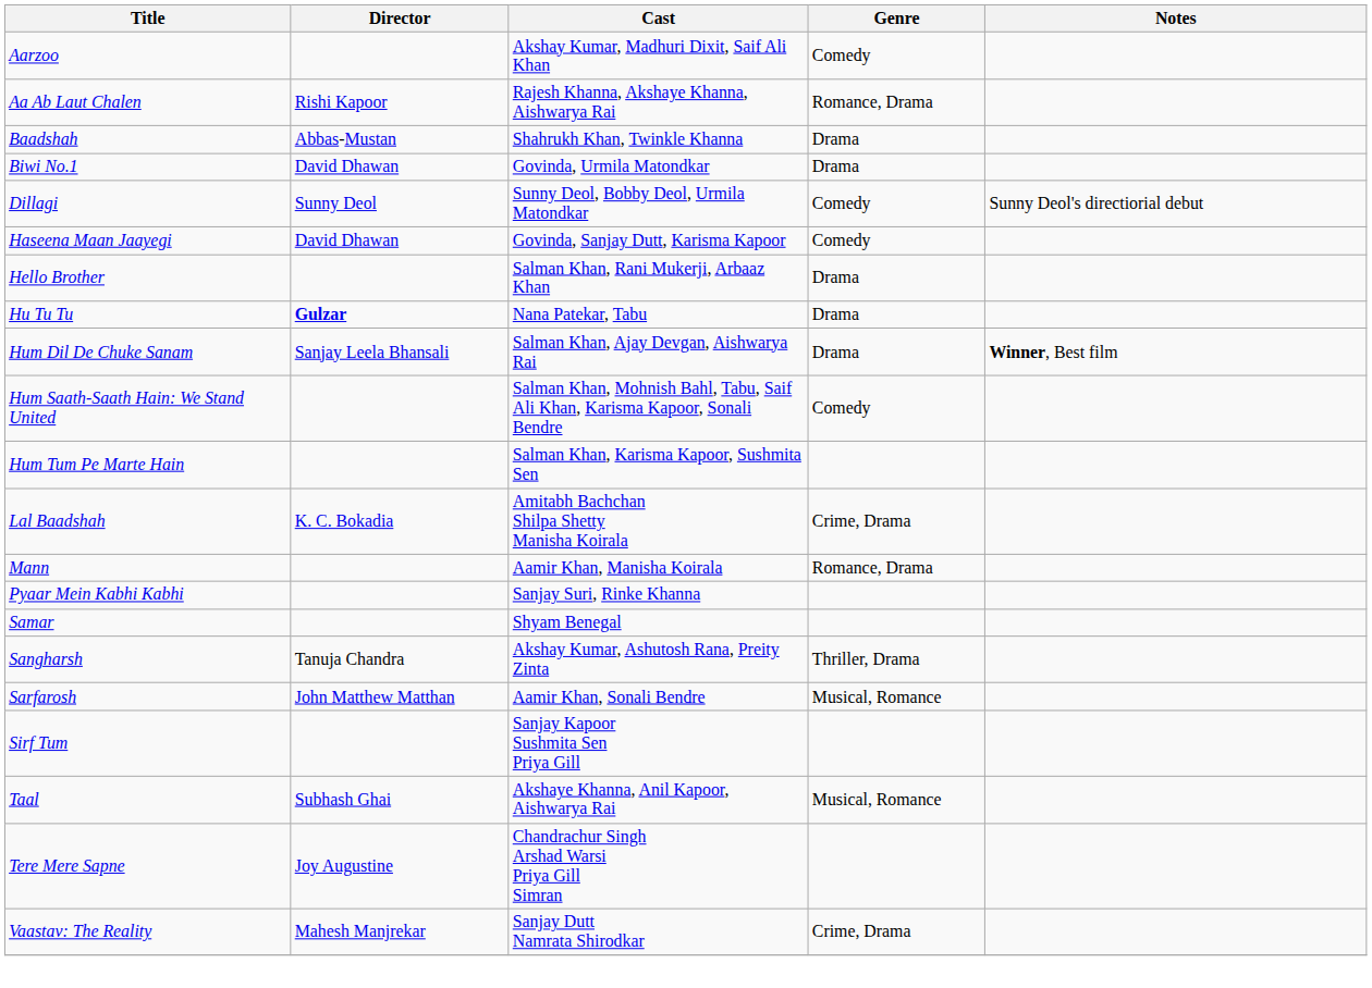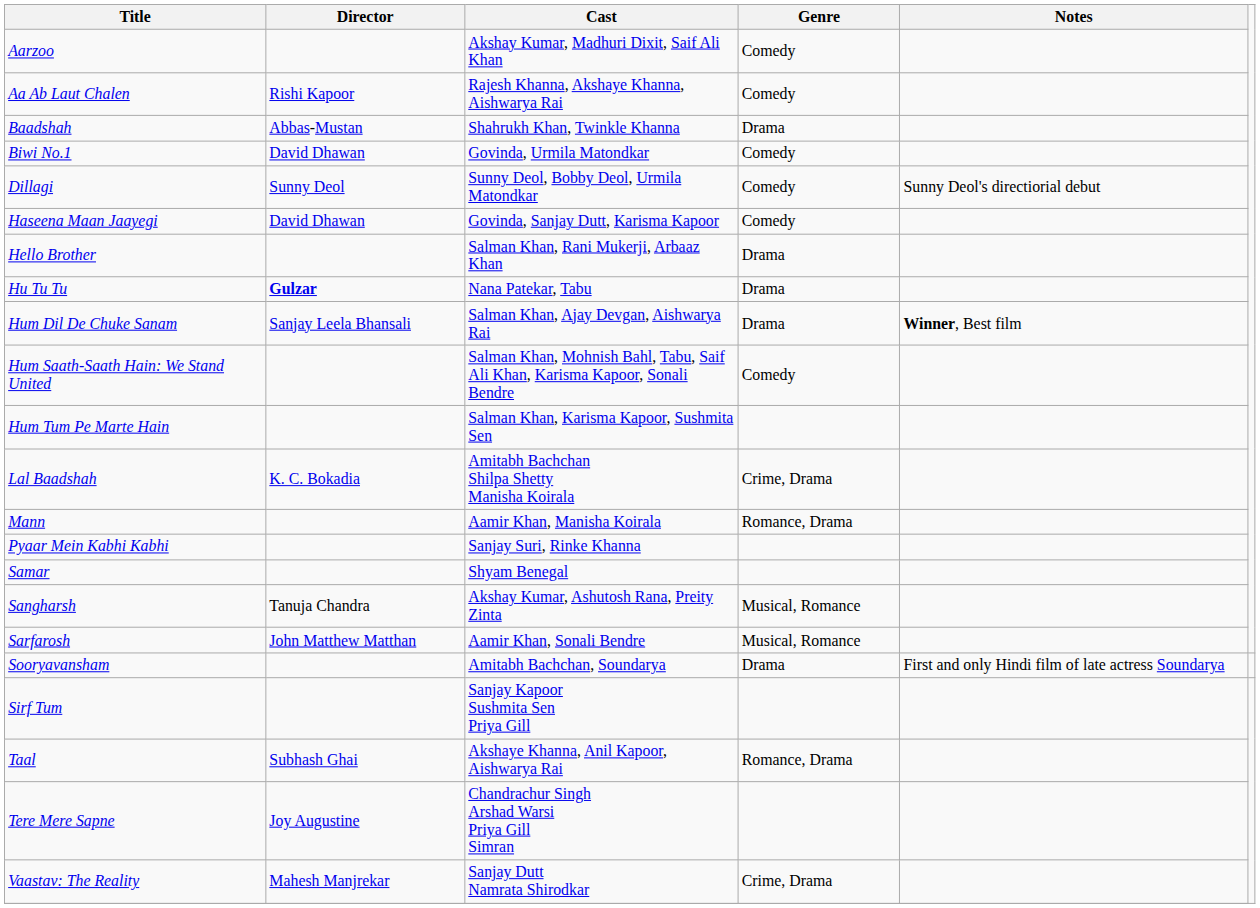 <table class="wikitable sortable" width= "100%">
 <tr>
 <th width=21%>Title</th>
 <th width=16%>Director</th>
 <th width=22%>Cast</th>
 <th width=13%>Genre</th>
 <th width=28%>Notes</th>
 </tr>
 <tr>
 <td><em><a href='#'>Aarzoo</a></em></td>
 <td></td>
 <td><a href='#'>Akshay Kumar</a>, <a href='#'>Madhuri Dixit</a>, <a href='#'>Saif Ali Khan</a></td>
 <td>Comedy</td>
 <td></td>
 </tr>
 <tr>
 <td><em><a href='#'>Aa Ab Laut Chalen</a></em></td>
 <td><a href='#'>Rishi Kapoor</a></td>
 <td><a href='#'>Rajesh Khanna</a>, <a href='#'>Akshaye Khanna</a>, <a href='#'>Aishwarya Rai</a></td>
-<td>Romance, Drama</td>
+<td>Comedy</td>
 <td></td>
 </tr>
 <tr>
 <td><em><a href='#'>Baadshah</a></em></td>
 <td><a href='#'>Abbas</a>-<a href='#'>Mustan</a></td>
 <td><a href='#'>Shahrukh Khan</a>, <a href='#'>Twinkle Khanna</a></td>
 <td>Drama</td>
 <td></td>
 </tr>
 <tr>
 <td><em><a href='#'>Biwi No.1</a></em></td>
 <td><a href='#'>David Dhawan</a></td>
 <td><a href='#'>Govinda</a>, <a href='#'>Urmila Matondkar</a></td>
-<td>Drama</td>
+<td>Comedy</td>
 <td></td>
 </tr>
 <tr>
 <td><em><a href='#'>Dillagi</a></em></td>
 <td><a href='#'>Sunny Deol</a></td>
 <td><a href='#'>Sunny Deol</a>, <a href='#'>Bobby Deol</a>, <a href='#'>Urmila Matondkar</a></td>
 <td>Comedy</td>
 <td>Sunny Deol's directiorial debut</td>
 </tr>
 <tr>
 <td><em><a href='#'>Haseena Maan Jaayegi</a></em></td>
 <td><a href='#'>David Dhawan</a></td>
 <td><a href='#'>Govinda</a>, <a href='#'>Sanjay Dutt</a>, <a href='#'>Karisma Kapoor</a></td>
 <td>Comedy</td>
 <td></td>
 </tr>
 <tr>
 <td><em><a href='#'>Hello Brother</a></em></td>
 <td></td>
 <td><a href='#'>Salman Khan</a>, <a href='#'>Rani Mukerji</a>, <a href='#'>Arbaaz Khan</a></td>
 <td>Drama</td>
 <td></td>
 </tr>
 <tr>
 <td><em><a href='#'>Hu Tu Tu</a></em></td>
 <td><strong><a href='#'>Gulzar</a></strong></td>
 <td><a href='#'>Nana Patekar</a>, <a href='#'>Tabu</a></td>
 <td>Drama</td>
 <td></td>
 </tr>
 <tr>
 <td><em><a href='#'>Hum Dil De Chuke Sanam</a></em></td>
 <td><a href='#'>Sanjay Leela Bhansali</a></td>
 <td><a href='#'>Salman Khan</a>, <a href='#'>Ajay Devgan</a>, <a href='#'>Aishwarya Rai</a></td>
 <td>Drama</td>
 <td><strong>Winner</strong>, Best film</td>
 </tr>
 <tr>
 <td><em><a href='#'>Hum Saath-Saath Hain: We Stand United</a></em></td>
 <td></td>
 <td><a href='#'>Salman Khan</a>, <a href='#'>Mohnish Bahl</a>, <a href='#'>Tabu</a>, <a href='#'>Saif Ali Khan</a>, <a href='#'>Karisma Kapoor</a>, <a href='#'>Sonali Bendre</a></td>
 <td>Comedy</td>
 <td></td>
 </tr>
 <tr>
 <td><em><a href='#'>Hum Tum Pe Marte Hain</a></em></td>
 <td></td>
 <td><a href='#'>Salman Khan</a>, <a href='#'>Karisma Kapoor</a>, <a href='#'>Sushmita Sen</a></td>
 <td></td>
 <td></td>
 </tr>
 <tr>
 <td><em><a href='#'>Lal Baadshah</a></em></td>
 <td><a href='#'>K. C. Bokadia</a></td>
 <td><a href='#'>Amitabh Bachchan</a><br><a href='#'>Shilpa Shetty</a><br><a href='#'>Manisha Koirala</a></td>
 <td>Crime, Drama</td>
 <td></td>
 </tr>
 <tr>
 <td><em><a href='#'>Mann</a></em></td>
 <td></td>
 <td><a href='#'>Aamir Khan</a>, <a href='#'>Manisha Koirala</a></td>
 <td>Romance, Drama</td>
 <td></td>
 </tr>
 <tr>
 <td><em><a href='#'>Pyaar Mein Kabhi Kabhi</a></em></td>
 <td></td>
 <td><a href='#'>Sanjay Suri</a>, <a href='#'>Rinke Khanna</a></td>
 <td></td>
 <td></td>
 </tr>
 <tr>
 <td><em><a href='#'>Samar</a></em></td>
 <td></td>
 <td><a href='#'>Shyam Benegal</a></td>
 <td></td>
 <td></td>
 </tr>
 <tr>
 <td><em><a href='#'>Sangharsh</a></em></td>
 <td>Tanuja Chandra</td>
 <td><a href='#'>Akshay Kumar</a>, <a href='#'>Ashutosh Rana</a>, <a href='#'>Preity Zinta</a></td>
-<td>Thriller, Drama</td>
+<td>Musical, Romance</td>
 <td></td>
 </tr>
 <tr>
 <td><em><a href='#'>Sarfarosh</a></em></td>
 <td><a href='#'>John Matthew Matthan</a></td>
 <td><a href='#'>Aamir Khan</a>, <a href='#'>Sonali Bendre</a></td>
 <td>Musical, Romance</td>
+<td></td>
+</tr>
+<tr>
+<td><em><a href='#'>Sooryavansham</a></em></td>
+<td></td>
+<td><a href='#'>Amitabh Bachchan</a>, <a href='#'>Soundarya</a></td>
+<td>Drama</td>
+<td>First and only Hindi film of late actress <a href='#'>Soundarya</a></td>
 <td></td>
 </tr>
 <tr>
 <td><em><a href='#'>Sirf Tum</a></em></td>
 <td></td>
 <td><a href='#'>Sanjay Kapoor</a><br> <a href='#'>Sushmita Sen</a><br><a href='#'>Priya Gill</a></td>
 <td></td>
 <td></td>
 </tr>
 <tr>
 <td><em><a href='#'>Taal</a></em></td>
 <td><a href='#'>Subhash Ghai</a></td>
 <td><a href='#'>Akshaye Khanna</a>, <a href='#'>Anil Kapoor</a>, <a href='#'>Aishwarya Rai</a></td>
-<td>Musical, Romance</td>
+<td>Romance, Drama</td>
 <td></td>
 </tr>
 <tr>
 <td><em><a href='#'>Tere Mere Sapne</a></em></td>
 <td><a href='#'>Joy Augustine</a></td>
 <td><a href='#'>Chandrachur Singh</a><br><a href='#'>Arshad Warsi</a><br><a href='#'>Priya Gill</a><br><a href='#'>Simran</a></td>
 <td></td>
 <td></td>
 </tr>
 <tr>
 <td><em><a href='#'>Vaastav: The Reality</a></em></td>
 <td><a href='#'>Mahesh Manjrekar</a></td>
 <td><a href='#'>Sanjay Dutt</a><br> <a href='#'>Namrata Shirodkar</a></td>
 <td>Crime, Drama</td>
 <td></td>
 </tr>
 <tr>
 </tr>
 </table>
